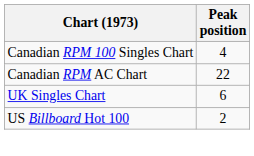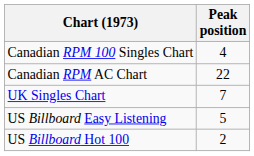 <table class="wikitable sortable">
 <tr>
 <th>Chart (1973)</th>
 <th>Peak<br>position</th>
 </tr>
 <tr>
 <td>Canadian <em><a href='#'>RPM 100</a></em> Singles Chart</td>
 <td style="text-align:center;">4</td>
 </tr>
 <tr>
 <td>Canadian <em><a href='#'>RPM</a></em> AC Chart</td>
 <td style="text-align:center;">22</td>
 </tr>
 <tr>
 <td><a href='#'>UK Singles Chart</a></td>
-<td style="text-align:center;">6</td>
+<td style="text-align:center;">7</td>
+</tr>
+<tr>
+<td align="left">US <em>Billboard</em> <a href='#'>Easy Listening</a></td>
+<td align="center">5</td>
 </tr>
 <tr>
 <td>US <a href='#'><em>Billboard</em> Hot 100</a></td>
 <td style="text-align:center;">2</td>
 </tr>
 </table>
